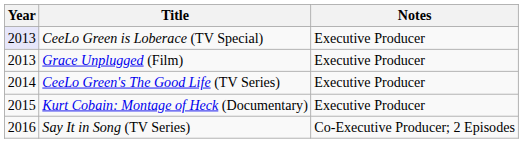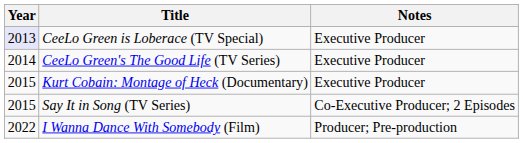 <table class="wikitable">
 <tr align="center">
 <th>Year</th>
 <th>Title</th>
 <th>Notes</th>
 </tr>
 <tr>
 <td style="background: lavender;">2013</td>
 <td><em>CeeLo Green is Loberace</em> (TV Special)</td>
-<td>Executive Producer</td>
-</tr>
-<tr>
-<td>2013</td>
-<td><em><a href='#'>Grace Unplugged</a></em> (Film)</td>
 <td>Executive Producer</td>
 </tr>
 <tr>
 <td>2014</td>
 <td><em><a href='#'>CeeLo Green's The Good Life</a></em> (TV Series)</td>
 <td>Executive Producer</td>
 </tr>
 <tr>
 <td>2015</td>
 <td><em><a href='#'>Kurt Cobain: Montage of Heck</a></em> (Documentary)</td>
 <td>Executive Producer</td>
 </tr>
 <tr>
-<td>2016</td>
+<td>2015</td>
 <td><em>Say It in Song</em> (TV Series)</td>
 <td>Co-Executive Producer; 2 Episodes</td>
 </tr>
+<tr>
+<td>2022</td>
+<td><em><a href='#'>I Wanna Dance With Somebody</a></em> (Film)</td>
+<td>Producer; Pre-production</td>
+</tr>
 </table>
